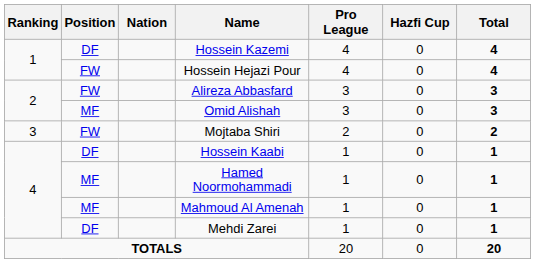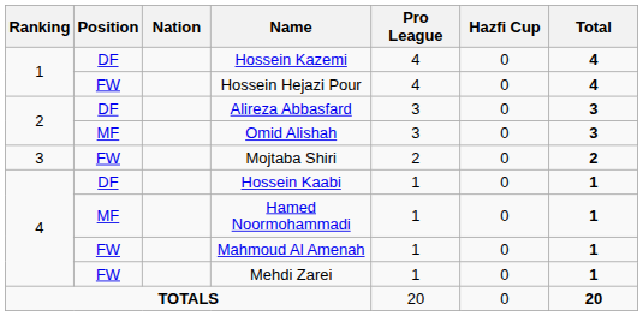 <table class="wikitable" style="font-size: 95%; text-align: center;">
 <tr>
 <th width=60>Ranking</th>
 <th width=60>Position</th>
 <th width=60>Nation</th>
 <th width=150>Name</th>
 <th width=80>Pro League</th>
 <th width=80>Hazfi Cup</th>
 <th width=80>Total</th>
 </tr>
 <tr>
 <td rowspan="2">1</td>
 <td><a href='#'>DF</a></td>
 <td></td>
 <td><a href='#'>Hossein Kazemi</a></td>
 <td>4</td>
 <td>0</td>
 <td><strong>4</strong></td>
 </tr>
 <tr>
 <td><a href='#'>FW</a></td>
 <td></td>
 <td>Hossein Hejazi Pour</td>
 <td>4</td>
 <td>0</td>
 <td><strong>4</strong></td>
 </tr>
 <tr>
 <td rowspan="2">2</td>
-<td><a href='#'>FW</a></td>
+<td><a href='#'>DF</a></td>
 <td></td>
 <td><a href='#'>Alireza Abbasfard</a></td>
 <td>3</td>
 <td>0</td>
 <td><strong>3</strong></td>
 </tr>
 <tr>
 <td><a href='#'>MF</a></td>
 <td></td>
 <td><a href='#'>Omid Alishah</a></td>
 <td>3</td>
 <td>0</td>
 <td><strong>3</strong></td>
 </tr>
 <tr>
 <td>3</td>
 <td><a href='#'>FW</a></td>
 <td></td>
 <td>Mojtaba Shiri</td>
 <td>2</td>
 <td>0</td>
 <td><strong>2</strong></td>
 </tr>
 <tr>
 <td rowspan="4">4</td>
 <td><a href='#'>DF</a></td>
 <td></td>
 <td><a href='#'>Hossein Kaabi</a></td>
 <td>1</td>
 <td>0</td>
 <td><strong>1</strong></td>
 </tr>
 <tr>
 <td><a href='#'>MF</a></td>
 <td></td>
 <td><a href='#'>Hamed Noormohammadi</a></td>
 <td>1</td>
 <td>0</td>
 <td><strong>1</strong></td>
 </tr>
 <tr>
-<td><a href='#'>MF</a></td>
+<td><a href='#'>FW</a></td>
 <td></td>
 <td><a href='#'>Mahmoud Al Amenah</a></td>
 <td>1</td>
 <td>0</td>
 <td><strong>1</strong></td>
 </tr>
 <tr>
-<td><a href='#'>DF</a></td>
+<td><a href='#'>FW</a></td>
 <td></td>
 <td>Mehdi Zarei</td>
 <td>1</td>
 <td>0</td>
 <td><strong>1</strong></td>
 </tr>
 <tr>
 <td colspan="4"><strong>TOTALS</strong></td>
 <td>20</td>
 <td>0</td>
 <td><strong>20</strong></td>
 </tr>
 </table>
